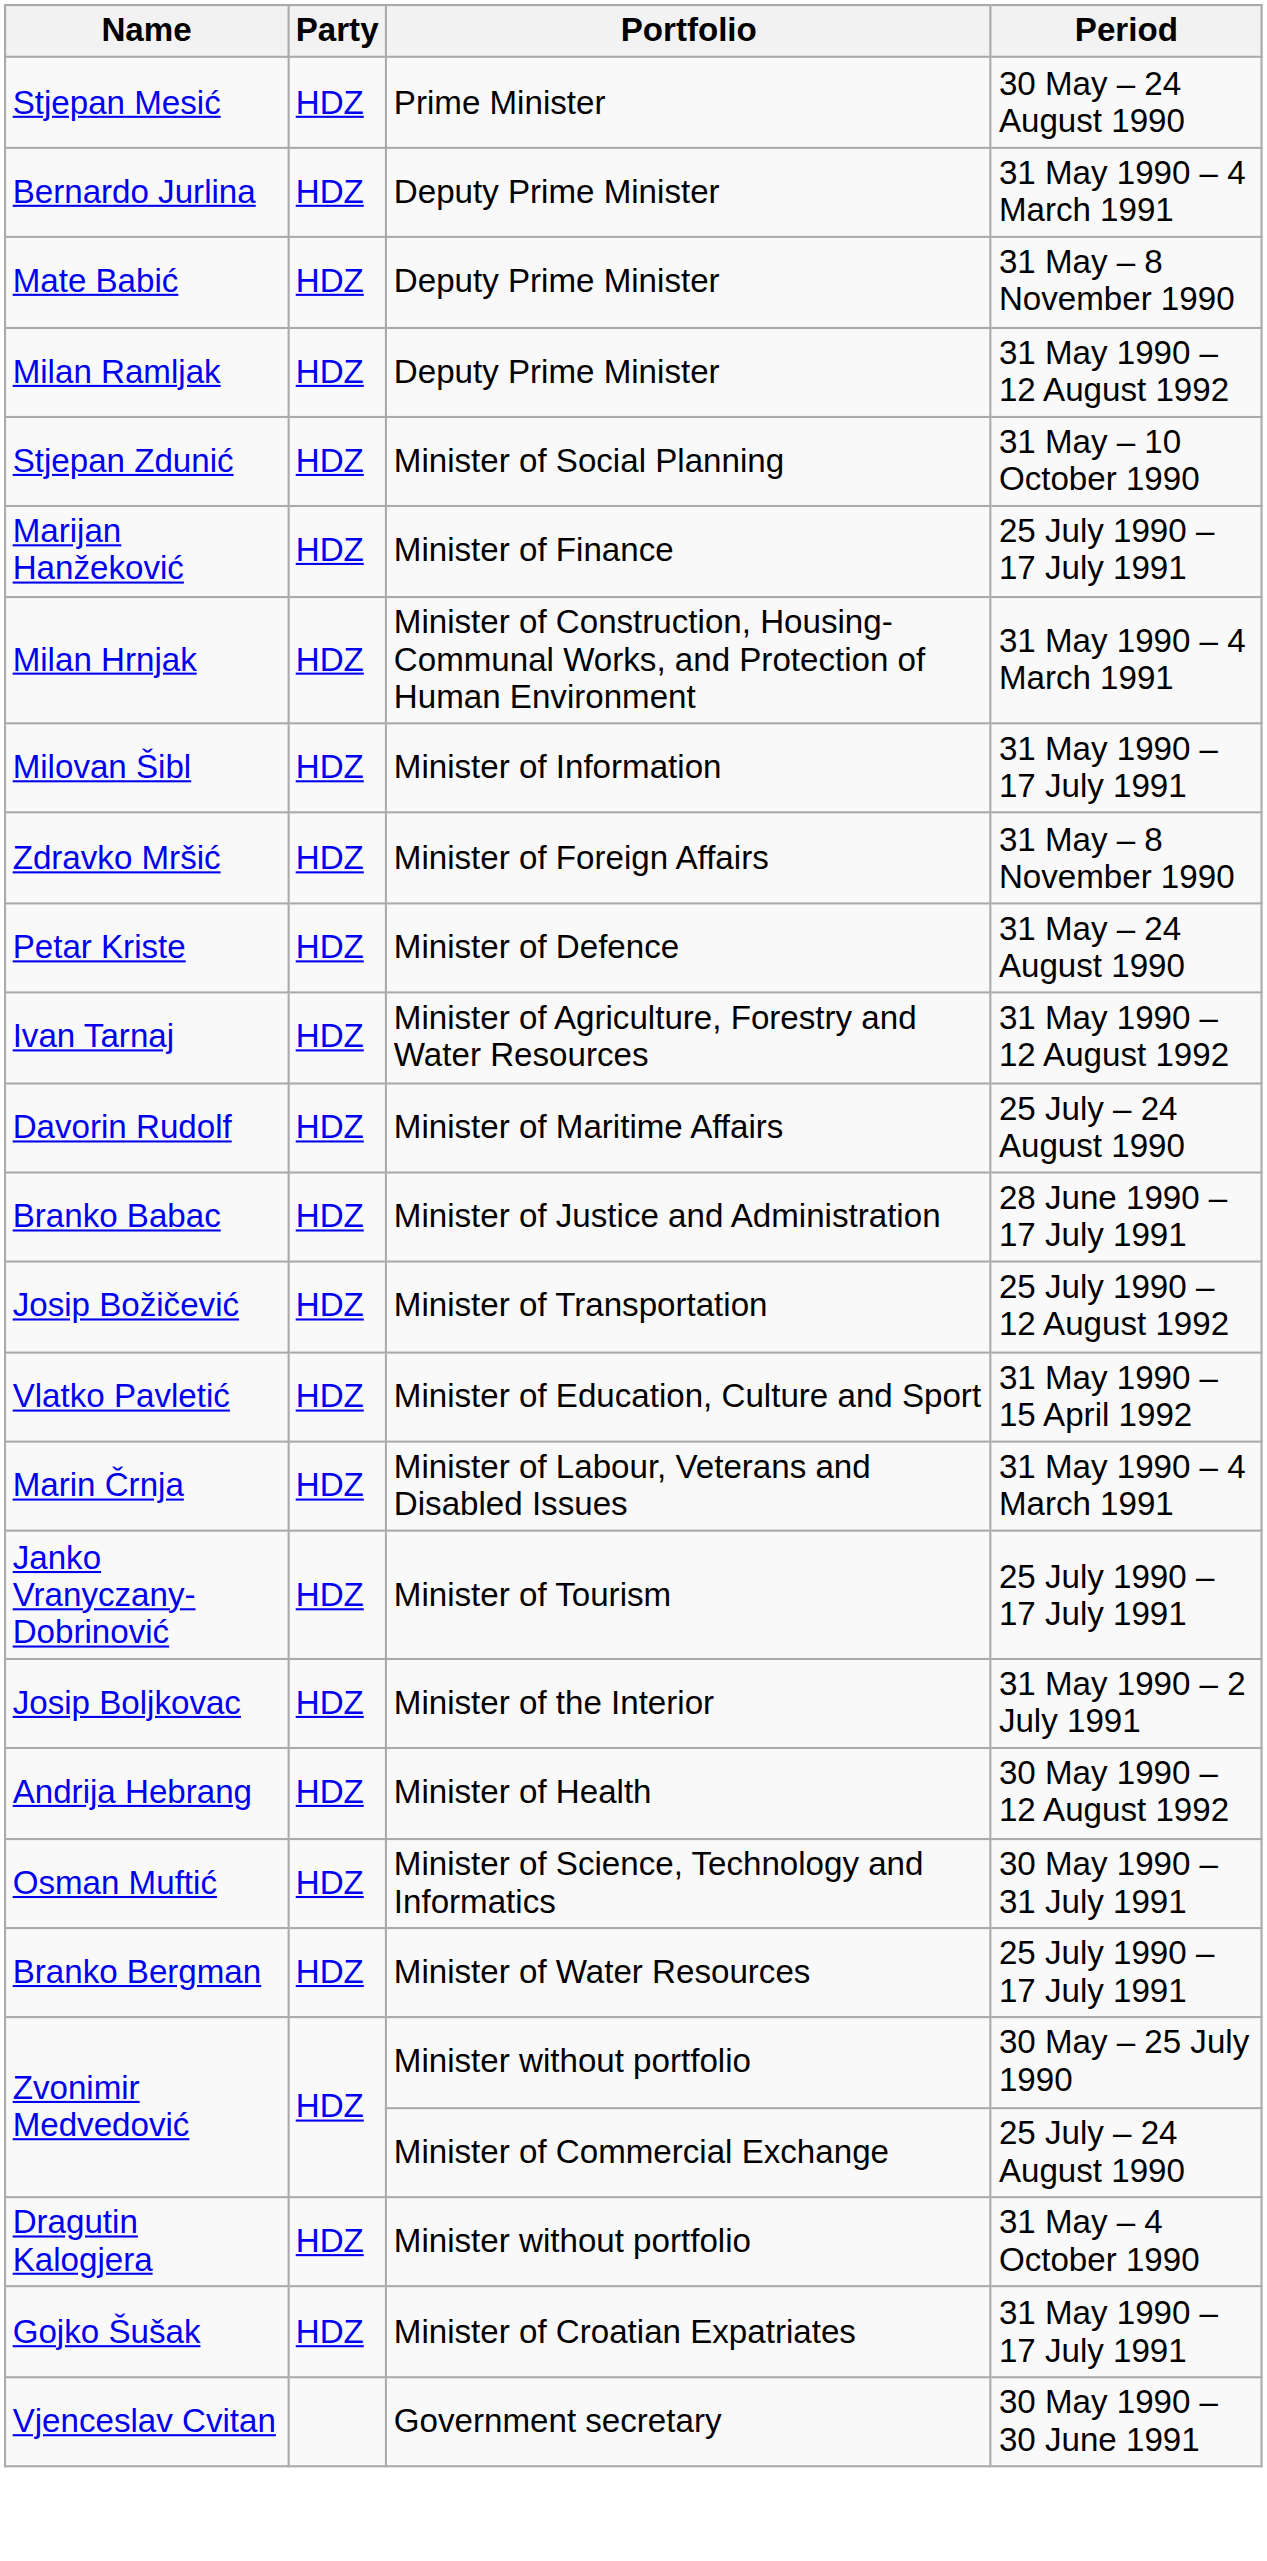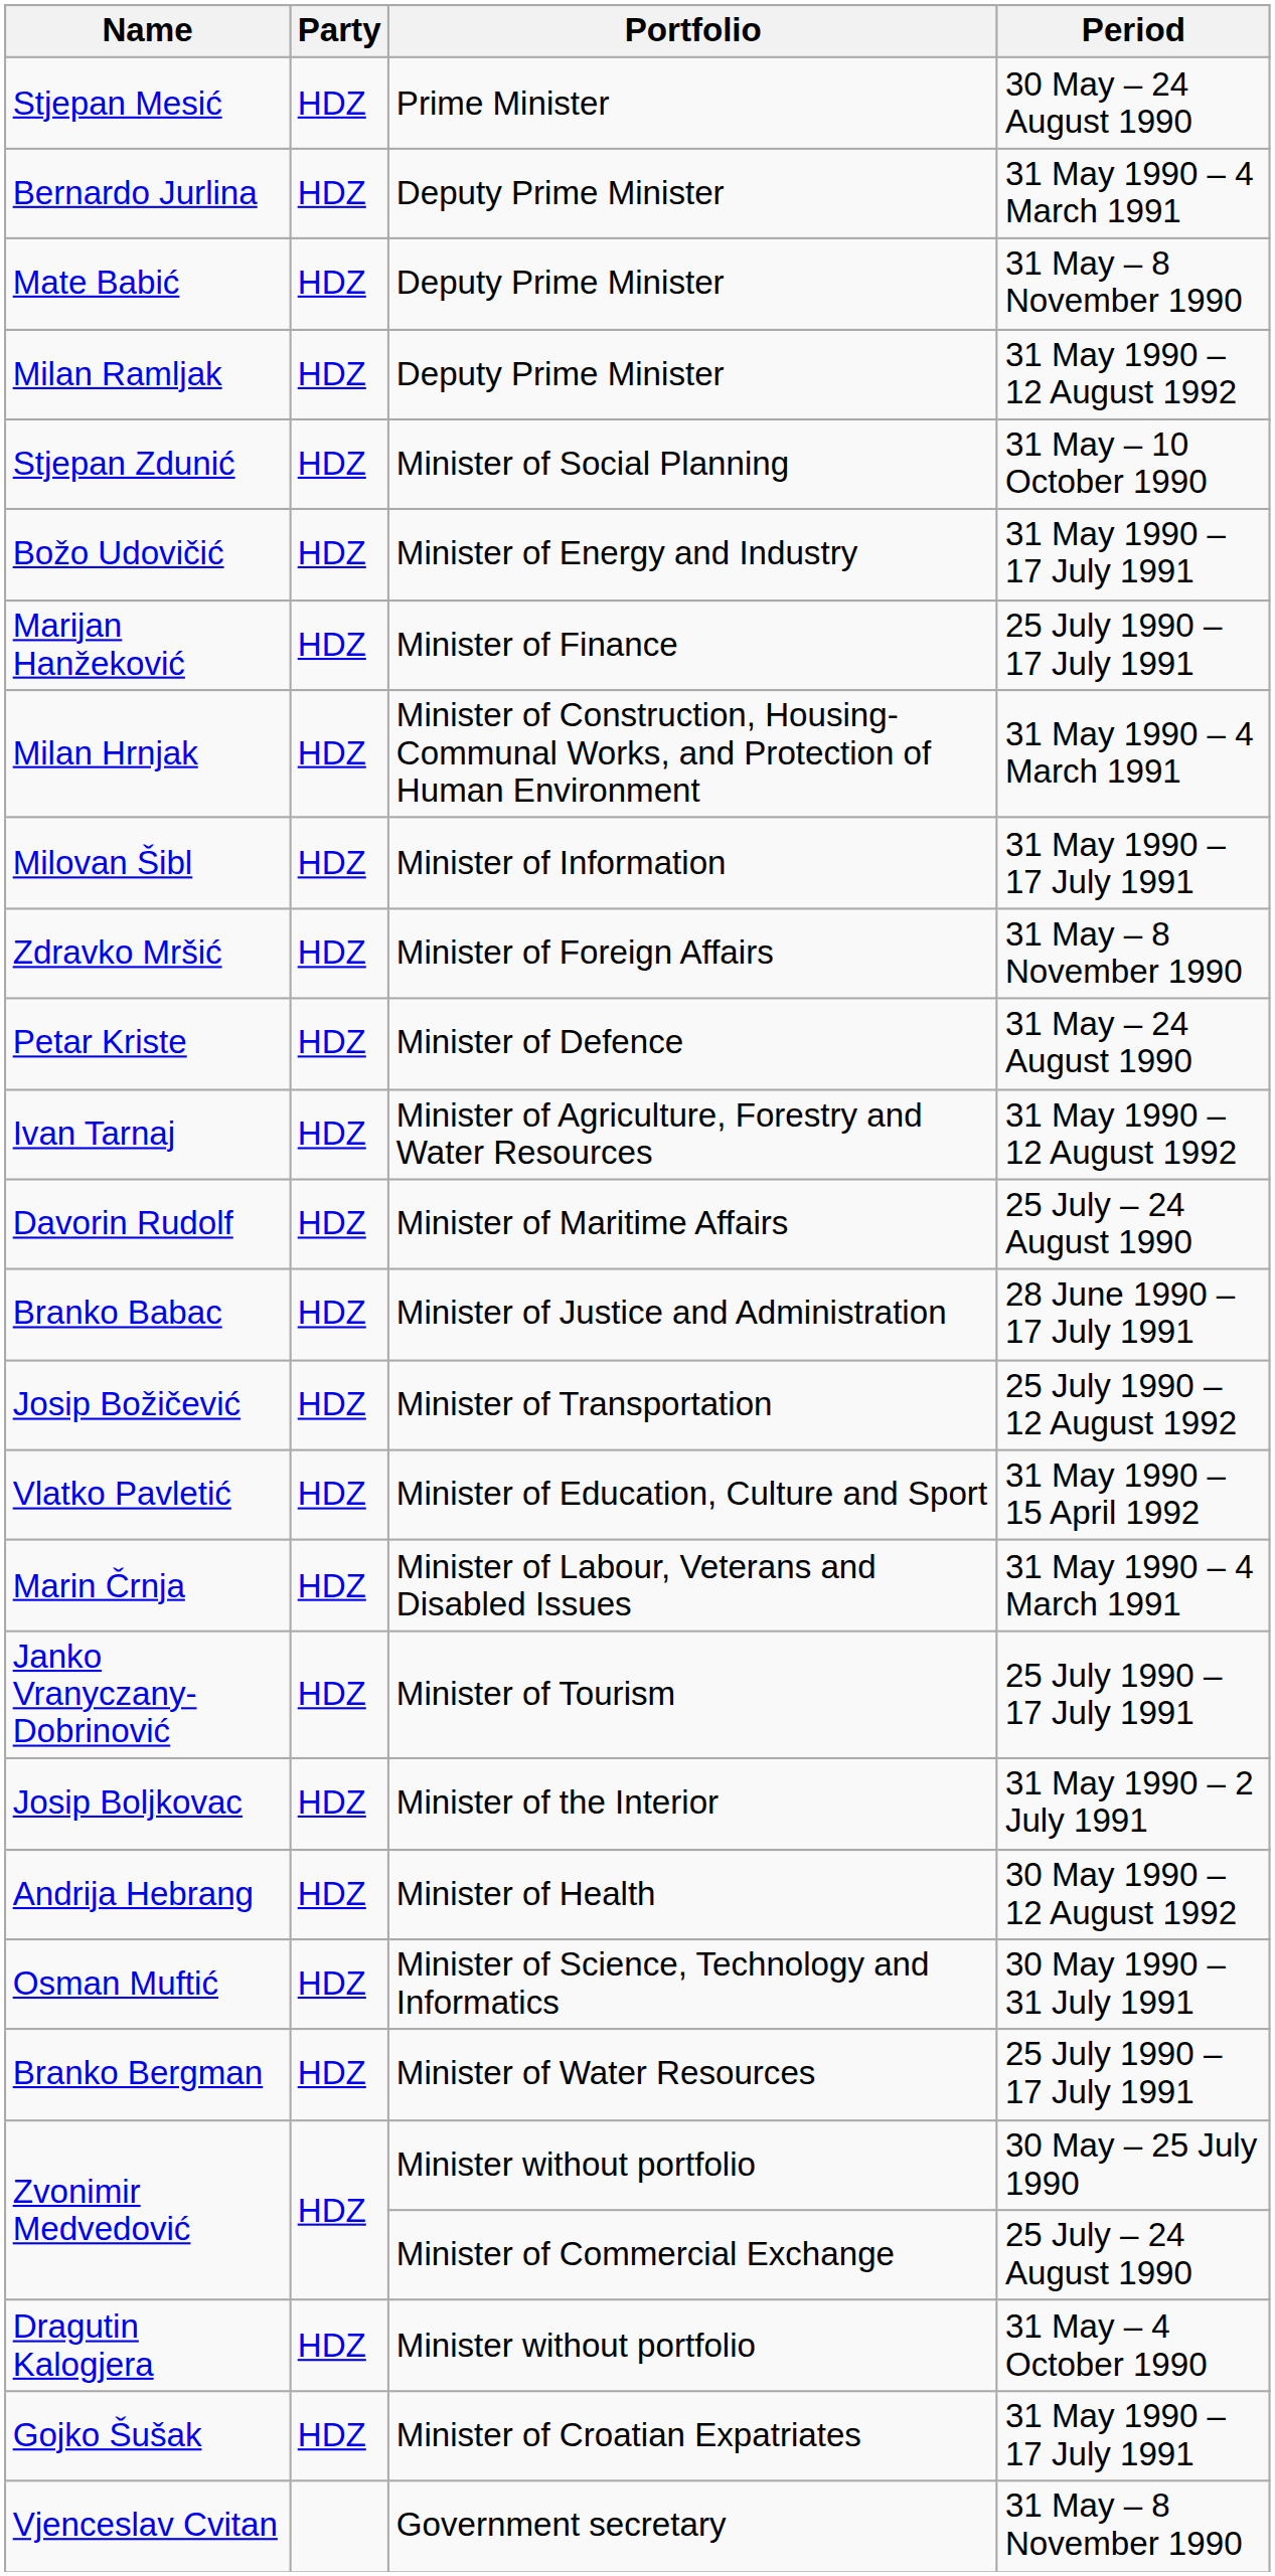 <table class="wikitable" border="1">
 <tr align="center" bgcolor="lightsteelblue">
 <th>Name</th>
 <th>Party</th>
 <th>Portfolio</th>
 <th>Period</th>
 </tr>
 <tr>
 <td><a href='#'>Stjepan Mesić</a></td>
 <td><a href='#'>HDZ</a></td>
 <td>Prime Minister</td>
 <td>30 May – 24 August 1990</td>
 </tr>
 <tr>
 <td><a href='#'>Bernardo Jurlina</a></td>
 <td><a href='#'>HDZ</a></td>
 <td>Deputy Prime Minister</td>
 <td>31 May 1990 – 4 March 1991</td>
 </tr>
 <tr>
 <td><a href='#'>Mate Babić</a></td>
 <td><a href='#'>HDZ</a></td>
 <td>Deputy Prime Minister</td>
 <td>31 May – 8 November 1990</td>
 </tr>
 <tr>
 <td><a href='#'>Milan Ramljak</a></td>
 <td><a href='#'>HDZ</a></td>
 <td>Deputy Prime Minister</td>
 <td>31 May 1990 – 12 August 1992</td>
 </tr>
 <tr>
 <td><a href='#'>Stjepan Zdunić</a></td>
 <td><a href='#'>HDZ</a></td>
 <td>Minister of Social Planning</td>
 <td>31 May – 10 October 1990</td>
+</tr>
+<tr>
+<td><a href='#'>Božo Udovičić</a></td>
+<td><a href='#'>HDZ</a></td>
+<td>Minister of Energy and Industry</td>
+<td>31 May 1990 – 17 July 1991</td>
 </tr>
 <tr>
 <td><a href='#'>Marijan Hanžeković</a></td>
 <td><a href='#'>HDZ</a></td>
 <td>Minister of Finance</td>
 <td>25 July 1990 – 17 July 1991</td>
 </tr>
 <tr>
 <td><a href='#'>Milan Hrnjak</a></td>
 <td><a href='#'>HDZ</a></td>
 <td>Minister of Construction, Housing-Communal Works, and Protection of Human Environment</td>
 <td>31 May 1990 – 4 March 1991</td>
 </tr>
 <tr>
 <td><a href='#'>Milovan Šibl</a></td>
 <td><a href='#'>HDZ</a></td>
 <td>Minister of Information</td>
 <td>31 May 1990 – 17 July 1991</td>
 </tr>
 <tr>
 <td><a href='#'>Zdravko Mršić</a></td>
 <td><a href='#'>HDZ</a></td>
 <td>Minister of Foreign Affairs</td>
 <td>31 May – 8 November 1990</td>
 </tr>
 <tr>
 <td><a href='#'>Petar Kriste</a></td>
 <td><a href='#'>HDZ</a></td>
 <td>Minister of Defence</td>
 <td>31 May – 24 August 1990</td>
 </tr>
 <tr>
 <td><a href='#'>Ivan Tarnaj</a></td>
 <td><a href='#'>HDZ</a></td>
 <td>Minister of Agriculture, Forestry and Water Resources</td>
 <td>31 May 1990 – 12 August 1992</td>
 </tr>
 <tr>
 <td><a href='#'>Davorin Rudolf</a></td>
 <td><a href='#'>HDZ</a></td>
 <td>Minister of Maritime Affairs</td>
 <td>25 July – 24 August 1990</td>
 </tr>
 <tr>
 <td><a href='#'>Branko Babac</a></td>
 <td><a href='#'>HDZ</a></td>
 <td>Minister of Justice and Administration</td>
 <td>28 June 1990 – 17 July 1991</td>
 </tr>
 <tr>
 <td><a href='#'>Josip Božičević</a></td>
 <td><a href='#'>HDZ</a></td>
 <td>Minister of Transportation</td>
 <td>25 July 1990 – 12 August 1992</td>
 </tr>
 <tr>
 <td><a href='#'>Vlatko Pavletić</a></td>
 <td><a href='#'>HDZ</a></td>
 <td>Minister of Education, Culture and Sport</td>
 <td>31 May 1990 – 15 April 1992</td>
 </tr>
 <tr>
 <td><a href='#'>Marin Črnja</a></td>
 <td><a href='#'>HDZ</a></td>
 <td>Minister of Labour, Veterans and Disabled Issues</td>
 <td>31 May 1990 – 4 March 1991</td>
 </tr>
 <tr>
 <td><a href='#'>Janko Vranyczany-Dobrinović</a></td>
 <td><a href='#'>HDZ</a></td>
 <td>Minister of Tourism</td>
 <td>25 July 1990 – 17 July 1991</td>
 </tr>
 <tr>
 <td><a href='#'>Josip Boljkovac</a></td>
 <td><a href='#'>HDZ</a></td>
 <td>Minister of the Interior</td>
 <td>31 May 1990 – 2 July 1991</td>
 </tr>
 <tr>
 <td><a href='#'>Andrija Hebrang</a></td>
 <td><a href='#'>HDZ</a></td>
 <td>Minister of Health</td>
 <td>30 May 1990 – 12 August 1992</td>
 </tr>
 <tr>
 <td><a href='#'>Osman Muftić</a></td>
 <td><a href='#'>HDZ</a></td>
 <td>Minister of Science, Technology and Informatics</td>
 <td>30 May 1990 – 31 July 1991</td>
 </tr>
 <tr>
 <td><a href='#'>Branko Bergman</a></td>
 <td><a href='#'>HDZ</a></td>
 <td>Minister of Water Resources</td>
 <td>25 July 1990 – 17 July 1991</td>
 </tr>
 <tr>
 <td rowspan="2"><a href='#'>Zvonimir Medvedović</a></td>
 <td rowspan="2"><a href='#'>HDZ</a></td>
 <td>Minister without portfolio</td>
 <td>30 May – 25 July 1990</td>
 </tr>
 <tr>
 <td>Minister of Commercial Exchange</td>
 <td>25 July – 24 August 1990</td>
 </tr>
 <tr>
 <td><a href='#'>Dragutin Kalogjera</a></td>
 <td><a href='#'>HDZ</a></td>
 <td>Minister without portfolio</td>
 <td>31 May – 4 October 1990</td>
 </tr>
 <tr>
 <td><a href='#'>Gojko Šušak</a></td>
 <td><a href='#'>HDZ</a></td>
 <td>Minister of Croatian Expatriates</td>
 <td>31 May 1990 – 17 July 1991</td>
 </tr>
 <tr>
 <td><a href='#'>Vjenceslav Cvitan</a></td>
 <td></td>
 <td>Government secretary</td>
-<td>30 May 1990 – 30 June 1991</td>
+<td>31 May – 8 November 1990</td>
 </tr>
 </table>
